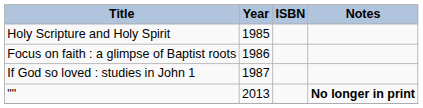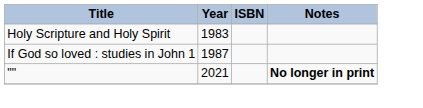 <table class="wikitable sortable">
 <tr>
 <th style="background:#B0C4DE;">Title</th>
 <th style="background:#B0C4DE;">Year</th>
 <th style="background:#B0C4DE;">ISBN</th>
 <th style="background:#B0C4DE;">Notes</th>
 </tr>
 <tr>
 <td>Holy Scripture and Holy Spirit</td>
-<td>1985</td>
-<td></td>
-<td></td>
-</tr>
-<tr>
-<td>Focus on faith : a glimpse of Baptist roots</td>
-<td>1986</td>
+<td>1983</td>
 <td></td>
 <td></td>
 </tr>
 <tr>
 <td>If God so loved : studies in John 1</td>
 <td>1987</td>
 <td></td>
 <td></td>
 </tr>
 <tr>
 <td>""</td>
-<td>2013</td>
+<td>2021</td>
 <td></td>
 <td><strong>No longer in print</strong></td>
 </tr>
 <tr>
 </tr>
 </table>
